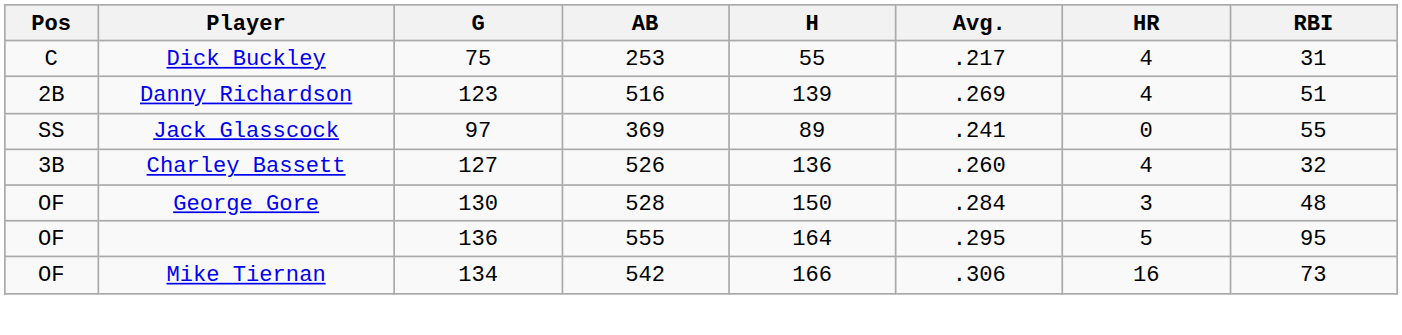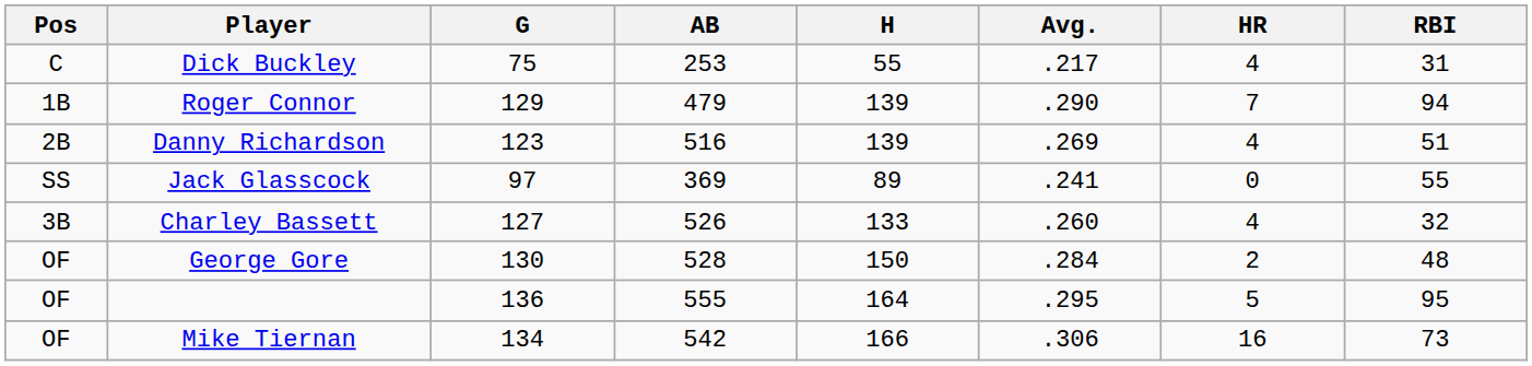 <table class="wikitable sortable">
 <tr>
 <th bgcolor="#DDDDFF" width="5%">Pos</th>
 <th bgcolor="#DDDDFF" width="16%">Player</th>
 <th bgcolor="#DDDDFF" width="9%">G</th>
 <th bgcolor="#DDDDFF" width="9%">AB</th>
 <th bgcolor="#DDDDFF" width="9%">H</th>
 <th bgcolor="#DDDDFF" width="9%">Avg.</th>
 <th bgcolor="#DDDDFF" width="9%">HR</th>
 <th bgcolor="#DDDDFF" width="9%">RBI</th>
 </tr>
 <tr align="center">
 <td>C</td>
 <td><a href='#'>Dick Buckley</a></td>
 <td>75</td>
 <td>253</td>
 <td>55</td>
 <td>.217</td>
 <td>4</td>
 <td>31</td>
+</tr>
+<tr align="center">
+<td>1B</td>
+<td><a href='#'>Roger Connor</a></td>
+<td>129</td>
+<td>479</td>
+<td>139</td>
+<td>.290</td>
+<td>7</td>
+<td>94</td>
 </tr>
 <tr align="center">
 <td>2B</td>
 <td><a href='#'>Danny Richardson</a></td>
 <td>123</td>
 <td>516</td>
 <td>139</td>
 <td>.269</td>
 <td>4</td>
 <td>51</td>
 </tr>
 <tr align="center">
 <td>SS</td>
 <td><a href='#'>Jack Glasscock</a></td>
 <td>97</td>
 <td>369</td>
 <td>89</td>
 <td>.241</td>
 <td>0</td>
 <td>55</td>
 </tr>
 <tr align="center">
 <td>3B</td>
 <td><a href='#'>Charley Bassett</a></td>
 <td>127</td>
 <td>526</td>
-<td>136</td>
+<td>133</td>
 <td>.260</td>
 <td>4</td>
 <td>32</td>
 </tr>
 <tr align="center">
 <td>OF</td>
 <td><a href='#'>George Gore</a></td>
 <td>130</td>
 <td>528</td>
 <td>150</td>
 <td>.284</td>
-<td>3</td>
+<td>2</td>
 <td>48</td>
 </tr>
 <tr align="center">
 <td>OF</td>
 <td></td>
 <td>136</td>
 <td>555</td>
 <td>164</td>
 <td>.295</td>
 <td>5</td>
 <td>95</td>
 </tr>
 <tr align="center">
 <td>OF</td>
 <td><a href='#'>Mike Tiernan</a></td>
 <td>134</td>
 <td>542</td>
 <td>166</td>
 <td>.306</td>
 <td>16</td>
 <td>73</td>
 </tr>
 </table>
